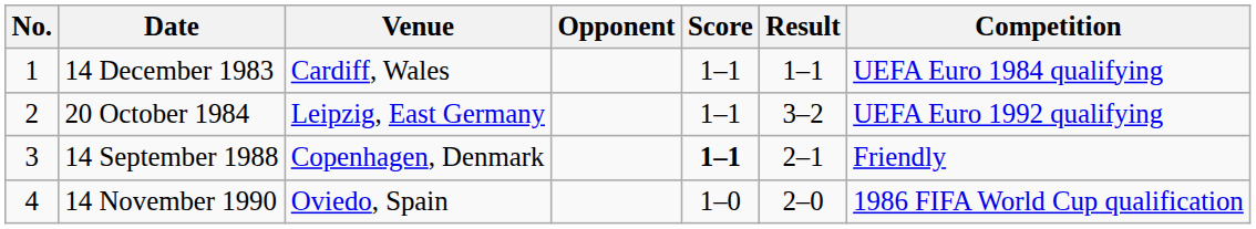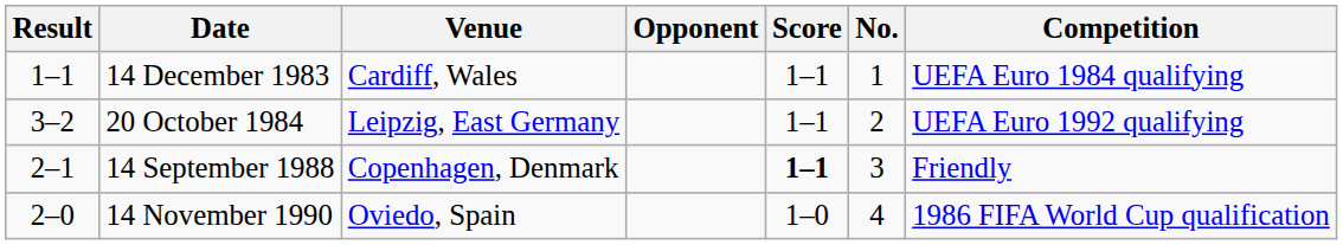 <table class="wikitable sortable">
 <tr>
-<th scope="col">No.</th>
+<th scope="col">Result</th>
 <th scope="col">Date</th>
 <th scope="col">Venue</th>
 <th scope="col">Opponent</th>
 <th scope="col">Score</th>
-<th scope="col">Result</th>
+<th scope="col">No.</th>
 <th scope="col">Competition</th>
 </tr>
 <tr>
-<td align="center">1</td>
+<td align="center">1–1</td>
 <td>14 December 1983</td>
 <td><a href='#'>Cardiff</a>, Wales</td>
 <td></td>
 <td align="center">1–1</td>
-<td align="center">1–1</td>
+<td align="center">1</td>
 <td><a href='#'>UEFA Euro 1984 qualifying</a></td>
 </tr>
 <tr>
-<td align="center">2</td>
+<td align="center">3–2</td>
 <td>20 October 1984</td>
 <td><a href='#'>Leipzig</a>, <a href='#'>East Germany</a></td>
 <td></td>
 <td align="center">1–1</td>
-<td align="center">3–2</td>
+<td align="center">2</td>
 <td><a href='#'>UEFA Euro 1992 qualifying</a></td>
 </tr>
 <tr>
-<td align="center">3</td>
+<td align="center">2–1</td>
 <td>14 September 1988</td>
 <td><a href='#'>Copenhagen</a>, Denmark</td>
 <td></td>
 <td align="center"><strong>1–1</strong></td>
-<td align="center">2–1</td>
+<td align="center">3</td>
 <td><a href='#'>Friendly</a></td>
 </tr>
 <tr>
-<td align="center">4</td>
+<td align="center">2–0</td>
 <td>14 November 1990</td>
 <td><a href='#'>Oviedo</a>, Spain</td>
 <td></td>
 <td align="center">1–0</td>
-<td align="center">2–0</td>
+<td align="center">4</td>
 <td><a href='#'>1986 FIFA World Cup qualification</a></td>
 </tr>
 </table>
